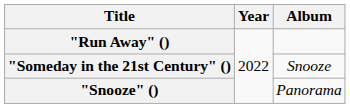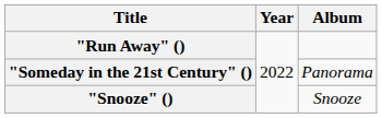 <table class="wikitable plainrowheaders" style="text-align:center;" border="1">
 <tr>
 <th scope="col">Title</th>
 <th scope="col">Year</th>
 <th scope="col">Album</th>
 </tr>
 <tr>
 <th scope="row">"Run Away" ()</th>
 <td rowspan="3">2022</td>
 <td></td>
 </tr>
 <tr>
 <th scope="row">"Someday in the 21st Century" ()</th>
-<td><em>Snooze</em></td>
+<td><em>Panorama</em></td>
 </tr>
 <tr>
 <th scope="row">"Snooze" ()</th>
-<td><em>Panorama</em></td>
+<td><em>Snooze</em></td>
 </tr>
 </table>
